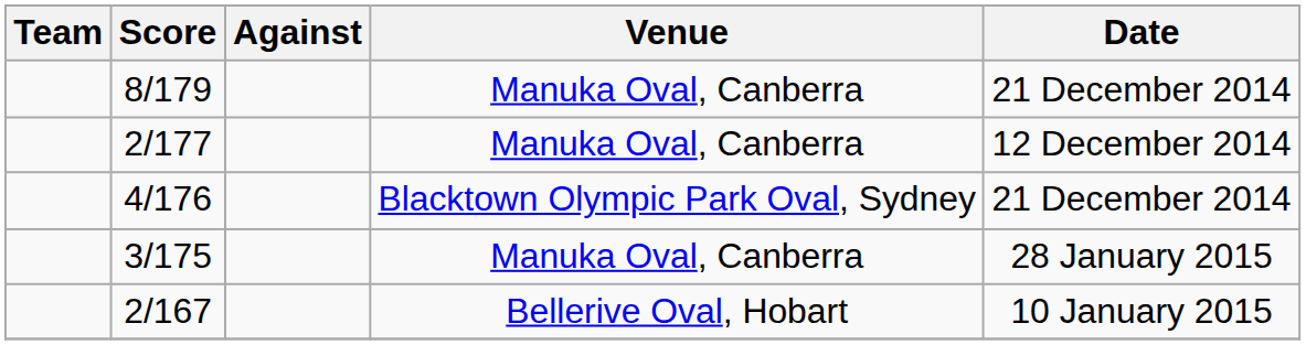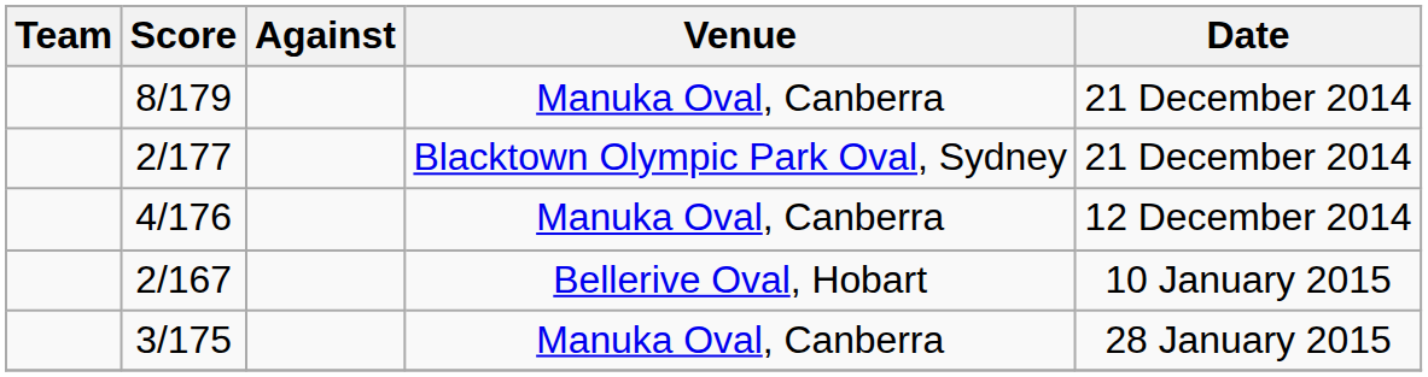 <table class="wikitable sortable" style="text-align:center">
 <tr>
 <th class="unsortable">Team</th>
 <th>Score</th>
 <th>Against</th>
 <th>Venue</th>
 <th>Date</th>
 </tr>
 <tr>
 <td style="text-align:left;"></td>
 <td>8/179</td>
 <td style="text-align:left;"></td>
 <td><a href='#'>Manuka Oval</a>, Canberra</td>
 <td>21 December 2014</td>
 </tr>
 <tr>
 <td style="text-align:left;"></td>
 <td>2/177</td>
 <td style="text-align:left;"></td>
+<td><a href='#'>Blacktown Olympic Park Oval</a>, Sydney</td>
+<td>21 December 2014</td>
+</tr>
+<tr>
+<td style="text-align:left;"></td>
+<td>4/176</td>
+<td style="text-align:left;"></td>
 <td><a href='#'>Manuka Oval</a>, Canberra</td>
 <td>12 December 2014</td>
 </tr>
 <tr>
 <td style="text-align:left;"></td>
-<td>4/176</td>
+<td>2/167</td>
 <td style="text-align:left;"></td>
-<td><a href='#'>Blacktown Olympic Park Oval</a>, Sydney</td>
-<td>21 December 2014</td>
+<td><a href='#'>Bellerive Oval</a>, Hobart</td>
+<td>10 January 2015</td>
 </tr>
 <tr>
 <td style="text-align:left;"></td>
 <td>3/175</td>
 <td style="text-align:left;"></td>
 <td><a href='#'>Manuka Oval</a>, Canberra</td>
 <td>28 January 2015</td>
 </tr>
 <tr>
-<td style="text-align:left;"></td>
-<td>2/167</td>
-<td style="text-align:left;"></td>
-<td><a href='#'>Bellerive Oval</a>, Hobart</td>
-<td>10 January 2015</td>
-</tr>
-<tr>
 </tr>
 </table>
